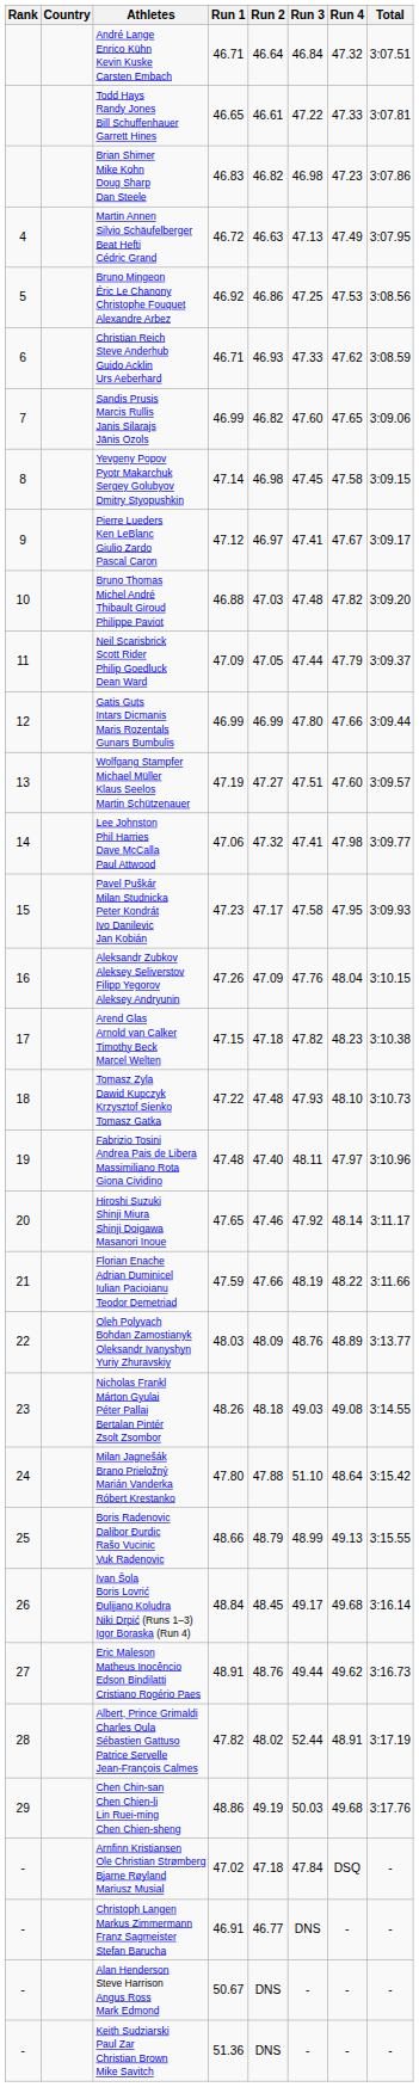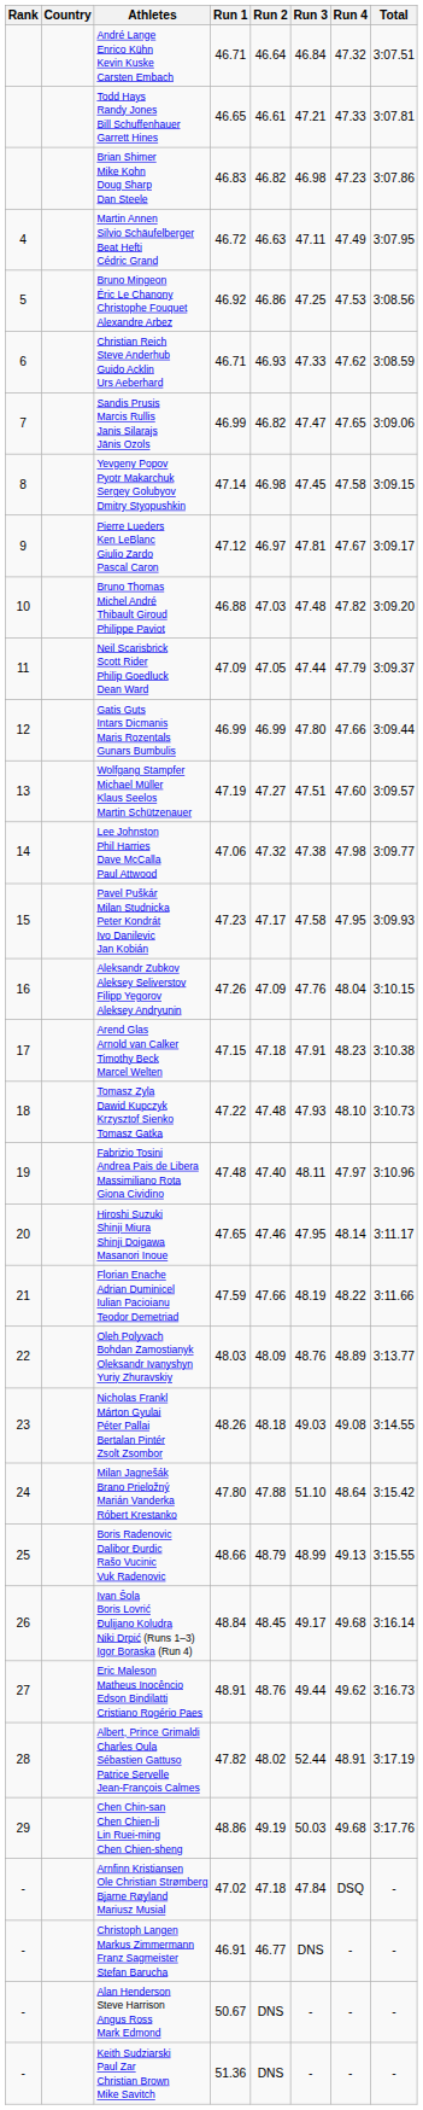 <table class="wikitable sortable" style="text-align:center">
 <tr>
 <th>Rank</th>
 <th>Country</th>
 <th>Athletes</th>
 <th>Run 1</th>
 <th>Run 2</th>
 <th>Run 3</th>
 <th>Run 4</th>
 <th>Total</th>
 </tr>
 <tr>
 <td></td>
 <td align=left></td>
 <td align=left><small> <a href='#'>André Lange</a> <br> <a href='#'>Enrico Kühn</a> <br> <a href='#'>Kevin Kuske</a> <br> <a href='#'>Carsten Embach</a></small></td>
 <td>46.71</td>
 <td>46.64</td>
 <td>46.84</td>
 <td>47.32</td>
 <td>3:07.51</td>
 </tr>
 <tr>
 <td></td>
 <td align=left></td>
 <td align=left><small> <a href='#'>Todd Hays</a> <br> <a href='#'>Randy Jones</a> <br> <a href='#'>Bill Schuffenhauer</a> <br> <a href='#'>Garrett Hines</a></small></td>
 <td>46.65</td>
 <td>46.61</td>
-<td>47.22</td>
+<td>47.21</td>
 <td>47.33</td>
 <td>3:07.81</td>
 </tr>
 <tr>
 <td></td>
 <td align=left></td>
 <td align=left><small> <a href='#'>Brian Shimer</a> <br> <a href='#'>Mike Kohn</a> <br> <a href='#'>Doug Sharp</a> <br> <a href='#'>Dan Steele</a></small></td>
 <td>46.83</td>
 <td>46.82</td>
 <td>46.98</td>
 <td>47.23</td>
 <td>3:07.86</td>
 </tr>
 <tr>
 <td>4</td>
 <td align=left></td>
 <td align=left><small> <a href='#'>Martin Annen</a> <br> <a href='#'>Silvio Schäufelberger</a> <br> <a href='#'>Beat Hefti</a> <br> <a href='#'>Cédric Grand</a></small></td>
 <td>46.72</td>
 <td>46.63</td>
-<td>47.13</td>
+<td>47.11</td>
 <td>47.49</td>
 <td>3:07.95</td>
 </tr>
 <tr>
 <td>5</td>
 <td align=left></td>
 <td align=left><small> <a href='#'>Bruno Mingeon</a> <br> <a href='#'>Éric Le Chanony</a> <br> <a href='#'>Christophe Fouquet</a> <br> <a href='#'>Alexandre Arbez</a></small></td>
 <td>46.92</td>
 <td>46.86</td>
 <td>47.25</td>
 <td>47.53</td>
 <td>3:08.56</td>
 </tr>
 <tr>
 <td>6</td>
 <td align=left></td>
 <td align=left><small> <a href='#'>Christian Reich</a> <br> <a href='#'>Steve Anderhub</a> <br> <a href='#'>Guido Acklin</a> <br> <a href='#'>Urs Aeberhard</a></small></td>
 <td>46.71</td>
 <td>46.93</td>
 <td>47.33</td>
 <td>47.62</td>
 <td>3:08.59</td>
 </tr>
 <tr>
 <td>7</td>
 <td align=left></td>
 <td align=left><small> <a href='#'>Sandis Prusis</a> <br> <a href='#'>Marcis Rullis</a> <br> <a href='#'>Janis Silarajs</a> <br> <a href='#'>Jānis Ozols</a></small></td>
 <td>46.99</td>
 <td>46.82</td>
-<td>47.60</td>
+<td>47.47</td>
 <td>47.65</td>
 <td>3:09.06</td>
 </tr>
 <tr>
 <td>8</td>
 <td align=left></td>
 <td align=left><small> <a href='#'>Yevgeny Popov</a> <br> <a href='#'>Pyotr Makarchuk</a> <br> <a href='#'>Sergey Golubyov</a> <br> <a href='#'>Dmitry Styopushkin</a></small></td>
 <td>47.14</td>
 <td>46.98</td>
 <td>47.45</td>
 <td>47.58</td>
 <td>3:09.15</td>
 </tr>
 <tr>
 <td>9</td>
 <td align=left></td>
 <td align=left><small> <a href='#'>Pierre Lueders</a> <br> <a href='#'>Ken LeBlanc</a> <br> <a href='#'>Giulio Zardo</a> <br> <a href='#'>Pascal Caron</a></small></td>
 <td>47.12</td>
 <td>46.97</td>
-<td>47.41</td>
+<td>47.81</td>
 <td>47.67</td>
 <td>3:09.17</td>
 </tr>
 <tr>
 <td>10</td>
 <td align=left></td>
 <td align=left><small> <a href='#'>Bruno Thomas</a> <br> <a href='#'>Michel André</a> <br> <a href='#'>Thibault Giroud</a> <br> <a href='#'>Philippe Paviot</a></small></td>
 <td>46.88</td>
 <td>47.03</td>
 <td>47.48</td>
 <td>47.82</td>
 <td>3:09.20</td>
 </tr>
 <tr>
 <td>11</td>
 <td align=left></td>
 <td align=left><small> <a href='#'>Neil Scarisbrick</a> <br> <a href='#'>Scott Rider</a> <br> <a href='#'>Philip Goedluck</a> <br> <a href='#'>Dean Ward</a></small></td>
 <td>47.09</td>
 <td>47.05</td>
 <td>47.44</td>
 <td>47.79</td>
 <td>3:09.37</td>
 </tr>
 <tr>
 <td>12</td>
 <td align=left></td>
 <td align=left><small> <a href='#'>Gatis Guts</a> <br> <a href='#'>Intars Dicmanis</a> <br> <a href='#'>Maris Rozentals</a> <br> <a href='#'>Gunars Bumbulis</a></small></td>
 <td>46.99</td>
 <td>46.99</td>
 <td>47.80</td>
 <td>47.66</td>
 <td>3:09.44</td>
 </tr>
 <tr>
 <td>13</td>
 <td align=left></td>
 <td align=left><small> <a href='#'>Wolfgang Stampfer</a> <br> <a href='#'>Michael Müller</a> <br> <a href='#'>Klaus Seelos</a> <br> <a href='#'>Martin Schützenauer</a></small></td>
 <td>47.19</td>
 <td>47.27</td>
 <td>47.51</td>
 <td>47.60</td>
 <td>3:09.57</td>
 </tr>
 <tr>
 <td>14</td>
 <td align=left></td>
 <td align=left><small> <a href='#'>Lee Johnston</a> <br> <a href='#'>Phil Harries</a> <br> <a href='#'>Dave McCalla</a> <br> <a href='#'>Paul Attwood</a></small></td>
 <td>47.06</td>
 <td>47.32</td>
-<td>47.41</td>
+<td>47.38</td>
 <td>47.98</td>
 <td>3:09.77</td>
 </tr>
 <tr>
 <td>15</td>
 <td align=left></td>
 <td align=left><small> <a href='#'>Pavel Puškár</a> <br> <a href='#'>Milan Studnicka</a> <br> <a href='#'>Peter Kondrát</a> <br> <a href='#'>Ivo Danilevic</a><br> <a href='#'>Jan Kobián</a></small></td>
 <td>47.23</td>
 <td>47.17</td>
 <td>47.58</td>
 <td>47.95</td>
 <td>3:09.93</td>
 </tr>
 <tr>
 <td>16</td>
 <td align=left></td>
 <td align=left><small> <a href='#'>Aleksandr Zubkov</a> <br> <a href='#'>Aleksey Seliverstov</a> <br> <a href='#'>Filipp Yegorov</a> <br> <a href='#'>Aleksey Andryunin</a></small></td>
 <td>47.26</td>
 <td>47.09</td>
 <td>47.76</td>
 <td>48.04</td>
 <td>3:10.15</td>
 </tr>
 <tr>
 <td>17</td>
 <td align=left></td>
 <td align=left><small> <a href='#'>Arend Glas</a> <br> <a href='#'>Arnold van Calker</a> <br> <a href='#'>Timothy Beck</a> <br> <a href='#'>Marcel Welten</a></small></td>
 <td>47.15</td>
 <td>47.18</td>
-<td>47.82</td>
+<td>47.91</td>
 <td>48.23</td>
 <td>3:10.38</td>
 </tr>
 <tr>
 <td>18</td>
 <td align=left></td>
 <td align=left><small> <a href='#'>Tomasz Zyla</a> <br> <a href='#'>Dawid Kupczyk</a> <br> <a href='#'>Krzysztof Sienko</a> <br> <a href='#'>Tomasz Gatka</a></small></td>
 <td>47.22</td>
 <td>47.48</td>
 <td>47.93</td>
 <td>48.10</td>
 <td>3:10.73</td>
 </tr>
 <tr>
 <td>19</td>
 <td align=left></td>
 <td align=left><small> <a href='#'>Fabrizio Tosini</a> <br> <a href='#'>Andrea Pais de Libera</a> <br> <a href='#'>Massimiliano Rota</a> <br> <a href='#'>Giona Cividino</a></small></td>
 <td>47.48</td>
 <td>47.40</td>
 <td>48.11</td>
 <td>47.97</td>
 <td>3:10.96</td>
 </tr>
 <tr>
 <td>20</td>
 <td align=left></td>
 <td align=left><small> <a href='#'>Hiroshi Suzuki</a> <br> <a href='#'>Shinji Miura</a> <br> <a href='#'>Shinji Doigawa</a> <br> <a href='#'>Masanori Inoue</a></small></td>
 <td>47.65</td>
 <td>47.46</td>
-<td>47.92</td>
+<td>47.95</td>
 <td>48.14</td>
 <td>3:11.17</td>
 </tr>
 <tr>
 <td>21</td>
 <td align=left></td>
 <td align=left><small> <a href='#'>Florian Enache</a> <br> <a href='#'>Adrian Duminicel</a> <br> <a href='#'>Iulian Pacioianu</a> <br> <a href='#'>Teodor Demetriad</a></small></td>
 <td>47.59</td>
 <td>47.66</td>
 <td>48.19</td>
 <td>48.22</td>
 <td>3:11.66</td>
 </tr>
 <tr>
 <td>22</td>
 <td align=left></td>
 <td align=left><small> <a href='#'>Oleh Polyvach</a> <br> <a href='#'>Bohdan Zamostianyk</a> <br> <a href='#'>Oleksandr Ivanyshyn</a> <br> <a href='#'>Yuriy Zhuravskiy</a></small></td>
 <td>48.03</td>
 <td>48.09</td>
 <td>48.76</td>
 <td>48.89</td>
 <td>3:13.77</td>
 </tr>
 <tr>
 <td>23</td>
 <td align=left></td>
 <td align=left><small> <a href='#'>Nicholas Frankl</a> <br> <a href='#'>Márton Gyulai</a> <br> <a href='#'>Péter Pallai</a> <br> <a href='#'>Bertalan Pintér</a><br> <a href='#'>Zsolt Zsombor</a></small></td>
 <td>48.26</td>
 <td>48.18</td>
 <td>49.03</td>
 <td>49.08</td>
 <td>3:14.55</td>
 </tr>
 <tr>
 <td>24</td>
 <td align=left></td>
 <td align=left><small> <a href='#'>Milan Jagnešák</a> <br> <a href='#'>Brano Prieložný</a> <br> <a href='#'>Marián Vanderka</a> <br> <a href='#'>Róbert Krestanko</a></small></td>
 <td>47.80</td>
 <td>47.88</td>
 <td>51.10</td>
 <td>48.64</td>
 <td>3:15.42</td>
 </tr>
 <tr>
 <td>25</td>
 <td align=left></td>
 <td align=left><small> <a href='#'>Boris Radenovic</a> <br> <a href='#'>Dalibor Ðurdic</a> <br> <a href='#'>Rašo Vucinic</a> <br> <a href='#'>Vuk Radenovic</a></small></td>
 <td>48.66</td>
 <td>48.79</td>
 <td>48.99</td>
 <td>49.13</td>
 <td>3:15.55</td>
 </tr>
 <tr>
 <td>26</td>
 <td align=left></td>
 <td align=left><small> <a href='#'>Ivan Šola</a> <br> <a href='#'>Boris Lovrić</a> <br> <a href='#'>Ðulijano Koludra</a> <br> <a href='#'>Niki Drpić</a> (Runs 1–3)<br><a href='#'>Igor Boraska</a> (Run 4)</small></td>
 <td>48.84</td>
 <td>48.45</td>
 <td>49.17</td>
 <td>49.68</td>
 <td>3:16.14</td>
 </tr>
 <tr>
 <td>27</td>
 <td align=left></td>
 <td align=left><small> <a href='#'>Eric Maleson</a> <br> <a href='#'>Matheus Inocêncio</a> <br> <a href='#'>Edson Bindilatti</a> <br> <a href='#'>Cristiano Rogério Paes</a></small></td>
 <td>48.91</td>
 <td>48.76</td>
 <td>49.44</td>
 <td>49.62</td>
 <td>3:16.73</td>
 </tr>
 <tr>
 <td>28</td>
 <td align=left></td>
 <td align=left><small> <a href='#'>Albert, Prince Grimaldi</a> <br> <a href='#'>Charles Oula</a> <br> <a href='#'>Sébastien Gattuso</a> <br> <a href='#'>Patrice Servelle</a><br> <a href='#'>Jean-François Calmes</a></small></td>
 <td>47.82</td>
 <td>48.02</td>
 <td>52.44</td>
 <td>48.91</td>
 <td>3:17.19</td>
 </tr>
 <tr>
 <td>29</td>
 <td align=left></td>
 <td align=left><small> <a href='#'>Chen Chin-san</a> <br> <a href='#'>Chen Chien-li</a> <br> <a href='#'>Lin Ruei-ming</a> <br> <a href='#'>Chen Chien-sheng</a></small></td>
 <td>48.86</td>
 <td>49.19</td>
 <td>50.03</td>
 <td>49.68</td>
 <td>3:17.76</td>
 </tr>
 <tr>
 <td>-</td>
 <td align=left></td>
 <td align=left><small> <a href='#'>Arnfinn Kristiansen</a> <br> <a href='#'>Ole Christian Strømberg</a> <br> <a href='#'>Bjarne Røyland</a> <br> <a href='#'>Mariusz Musial</a></small></td>
 <td>47.02</td>
 <td>47.18</td>
 <td>47.84</td>
 <td>DSQ</td>
 <td>-</td>
 </tr>
 <tr>
 <td>-</td>
 <td align=left></td>
 <td align=left><small> <a href='#'>Christoph Langen</a> <br> <a href='#'>Markus Zimmermann</a> <br> <a href='#'>Franz Sagmeister</a> <br> <a href='#'>Stefan Barucha</a></small></td>
 <td>46.91</td>
 <td>46.77</td>
 <td>DNS</td>
 <td>-</td>
 <td>-</td>
 </tr>
 <tr>
 <td>-</td>
 <td align=left></td>
 <td align=left><small> <a href='#'>Alan Henderson</a> <br> Steve Harrison <br> <a href='#'>Angus Ross</a> <br> <a href='#'>Mark Edmond</a></small></td>
 <td>50.67</td>
 <td>DNS</td>
 <td>-</td>
 <td>-</td>
 <td>-</td>
 </tr>
 <tr>
 <td>-</td>
 <td align=left></td>
 <td align=left><small> <a href='#'>Keith Sudziarski</a> <br> <a href='#'>Paul Zar</a> <br> <a href='#'>Christian Brown</a> <br> <a href='#'>Mike Savitch</a></small></td>
 <td>51.36</td>
 <td>DNS</td>
 <td>-</td>
 <td>-</td>
 <td>-</td>
 </tr>
 </table>
